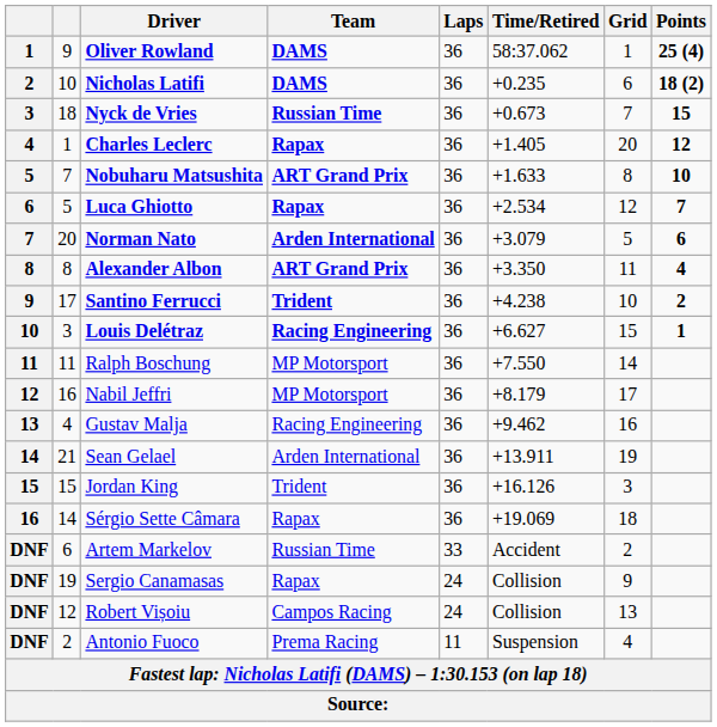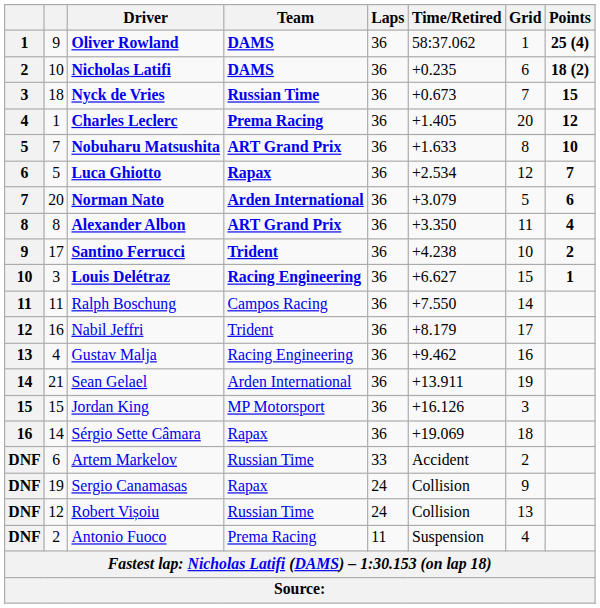 <table class="wikitable" style="font-size:85%">
 <tr>
 <th scope="col"></th>
 <th scope="col"></th>
 <th scope="col">Driver</th>
 <th scope="col">Team</th>
 <th scope="col">Laps</th>
 <th scope="col">Time/Retired</th>
 <th scope="col">Grid</th>
 <th scope="col">Points</th>
 </tr>
 <tr>
 <th scope="row">1</th>
 <td align="center">9</td>
 <td> <strong><a href='#'>Oliver Rowland</a></strong></td>
 <td><strong><a href='#'>DAMS</a></strong></td>
 <td>36</td>
 <td>58:37.062</td>
 <td align="center">1</td>
 <td align="center"><strong>25 (4)</strong></td>
 </tr>
 <tr>
 <th scope="row">2</th>
 <td align="center">10</td>
 <td> <strong><a href='#'>Nicholas Latifi</a></strong></td>
 <td><strong><a href='#'>DAMS</a></strong></td>
 <td>36</td>
 <td>+0.235</td>
 <td align="center">6</td>
 <td align="center"><strong>18 (2)</strong></td>
 </tr>
 <tr>
 <th scope="row">3</th>
 <td align="center">18</td>
 <td> <strong><a href='#'>Nyck de Vries</a></strong></td>
 <td><strong><a href='#'>Russian Time</a></strong></td>
 <td>36</td>
 <td>+0.673</td>
 <td align="center">7</td>
 <td align="center"><strong>15</strong></td>
 </tr>
 <tr>
 <th scope="row">4</th>
 <td align="center">1</td>
 <td> <strong><a href='#'>Charles Leclerc</a></strong></td>
-<td><strong><a href='#'>Rapax</a></strong></td>
+<td><strong><a href='#'>Prema Racing</a></strong></td>
 <td>36</td>
 <td>+1.405</td>
 <td align="center">20</td>
 <td align="center"><strong>12</strong></td>
 </tr>
 <tr>
 <th scope="row">5</th>
 <td align="center">7</td>
 <td> <strong><a href='#'>Nobuharu Matsushita</a></strong></td>
 <td><strong><a href='#'>ART Grand Prix</a></strong></td>
 <td>36</td>
 <td>+1.633</td>
 <td align="center">8</td>
 <td align="center"><strong>10</strong></td>
 </tr>
 <tr>
 <th scope="row">6</th>
 <td align="center">5</td>
 <td> <strong><a href='#'>Luca Ghiotto</a></strong></td>
 <td><strong><a href='#'>Rapax</a></strong></td>
 <td>36</td>
 <td>+2.534</td>
 <td align="center">12</td>
 <td align="center"><strong>7</strong></td>
 </tr>
 <tr>
 <th scope="row">7</th>
 <td align="center">20</td>
 <td> <strong><a href='#'>Norman Nato</a></strong></td>
 <td><strong><a href='#'>Arden International</a></strong></td>
 <td>36</td>
 <td>+3.079</td>
 <td align="center">5</td>
 <td align="center"><strong>6</strong></td>
 </tr>
 <tr>
 <th scope="row">8</th>
 <td align="center">8</td>
 <td> <strong><a href='#'>Alexander Albon</a></strong></td>
 <td><strong><a href='#'>ART Grand Prix</a></strong></td>
 <td>36</td>
 <td>+3.350</td>
 <td align="center">11</td>
 <td align="center"><strong>4</strong></td>
 </tr>
 <tr>
 <th scope="row">9</th>
 <td align="center">17</td>
 <td> <strong><a href='#'>Santino Ferrucci</a></strong></td>
 <td><strong><a href='#'>Trident</a></strong></td>
 <td>36</td>
 <td>+4.238</td>
 <td align="center">10</td>
 <td align="center"><strong>2</strong></td>
 </tr>
 <tr>
 <th scope="row">10</th>
 <td align="center">3</td>
 <td> <strong><a href='#'>Louis Delétraz</a></strong></td>
 <td><strong><a href='#'>Racing Engineering</a></strong></td>
 <td>36</td>
 <td>+6.627</td>
 <td align="center">15</td>
 <td align="center"><strong>1</strong></td>
 </tr>
 <tr>
 <th scope="row">11</th>
 <td align="center">11</td>
 <td> <a href='#'>Ralph Boschung</a></td>
-<td><a href='#'>MP Motorsport</a></td>
+<td><a href='#'>Campos Racing</a></td>
 <td>36</td>
 <td>+7.550</td>
 <td align="center">14</td>
 <td></td>
 </tr>
 <tr>
 <th scope="row">12</th>
 <td align="center">16</td>
 <td> <a href='#'>Nabil Jeffri</a></td>
-<td><a href='#'>MP Motorsport</a></td>
+<td><a href='#'>Trident</a></td>
 <td>36</td>
 <td>+8.179</td>
 <td align="center">17</td>
 <td></td>
 </tr>
 <tr>
 <th scope="row">13</th>
 <td align="center">4</td>
 <td> <a href='#'>Gustav Malja</a></td>
 <td><a href='#'>Racing Engineering</a></td>
 <td>36</td>
 <td>+9.462</td>
 <td align="center">16</td>
 <td></td>
 </tr>
 <tr>
 <th scope="row">14</th>
 <td align="center">21</td>
 <td> <a href='#'>Sean Gelael</a></td>
 <td><a href='#'>Arden International</a></td>
 <td>36</td>
 <td>+13.911</td>
 <td align="center">19</td>
 <td></td>
 </tr>
 <tr>
 <th scope="row">15</th>
 <td align="center">15</td>
 <td> <a href='#'>Jordan King</a></td>
-<td><a href='#'>Trident</a></td>
+<td><a href='#'>MP Motorsport</a></td>
 <td>36</td>
 <td>+16.126</td>
 <td align="center">3</td>
 <td></td>
 </tr>
 <tr>
 <th scope="row">16</th>
 <td align="center">14</td>
 <td> <a href='#'>Sérgio Sette Câmara</a></td>
 <td><a href='#'>Rapax</a></td>
 <td>36</td>
 <td>+19.069</td>
 <td align="center">18</td>
 <td></td>
 </tr>
 <tr>
 <th scope="row">DNF</th>
 <td align="center">6</td>
 <td> <a href='#'>Artem Markelov</a></td>
 <td><a href='#'>Russian Time</a></td>
 <td>33</td>
 <td>Accident</td>
 <td align="center">2</td>
 <td></td>
 </tr>
 <tr>
 <th scope="row">DNF</th>
 <td align="center">19</td>
 <td> <a href='#'>Sergio Canamasas</a></td>
 <td><a href='#'>Rapax</a></td>
 <td>24</td>
 <td>Collision</td>
 <td align="center">9</td>
 <td></td>
 </tr>
 <tr>
 <th scope="row">DNF</th>
 <td align="center">12</td>
 <td> <a href='#'>Robert Vișoiu</a></td>
-<td><a href='#'>Campos Racing</a></td>
+<td><a href='#'>Russian Time</a></td>
 <td>24</td>
 <td>Collision</td>
 <td align="center">13</td>
 <td></td>
 </tr>
 <tr>
 <th scope="row">DNF</th>
 <td align="center">2</td>
 <td> <a href='#'>Antonio Fuoco</a></td>
 <td><a href='#'>Prema Racing</a></td>
 <td>11</td>
 <td>Suspension</td>
 <td align="center">4</td>
 <td></td>
 </tr>
 <tr>
 <th colspan="8" align="center"><em>Fastest lap:  <a href='#'>Nicholas Latifi</a> (<a href='#'>DAMS</a>) – 1:30.153 (on lap 18)</em></th>
 </tr>
 <tr>
 <th colspan="8">Source:</th>
 </tr>
 </table>
